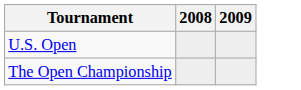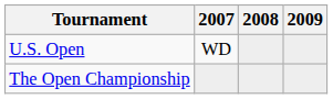 <table class="wikitable" style="font-size:95%;text-align:center;">
 <tr>
 <th>Tournament</th>
+<th>2007</th>
 <th>2008</th>
 <th>2009</th>
 </tr>
 <tr>
 <td align=left><a href='#'>U.S. Open</a></td>
+<td>WD</td>
 <td style="background:#eeeeee;"></td>
 <td style="background:#eeeeee;"></td>
 </tr>
 <tr>
 <td align=left><a href='#'>The Open Championship</a></td>
 <td style="background:#eeeeee;"></td>
 <td style="background:#eeeeee;"></td>
+<td style="background:#eeeeee;"></td>
 </tr>
 </table>
